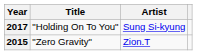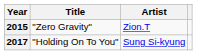 <table class="wikitable plainrowheaders sortable">
 <tr>
 <th scope="col">Year</th>
 <th scope="col">Title</th>
 <th scope="col">Artist</th>
 <th scope="col" class="unsortable"></th>
 </tr>
 <tr>
+<th scope="row">2015</th>
+<td>"Zero Gravity"</td>
+<td><a href='#'>Zion.T</a></td>
+<td style="text-align:center"></td>
+</tr>
+<tr>
 <th scope="row">2017</th>
 <td>"Holding On To You"</td>
 <td><a href='#'>Sung Si-kyung</a></td>
 <td style="text-align:center"></td>
 </tr>
-<tr>
-<th scope="row">2015</th>
-<td>"Zero Gravity"</td>
-<td><a href='#'>Zion.T</a></td>
-<td style="text-align:center"></td>
-</tr>
 </table>
